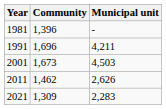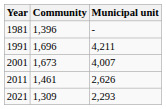 <table class="wikitable">
 <tr ---->
 <th>Year</th>
 <th>Community</th>
 <th>Municipal unit</th>
 </tr>
 <tr ---->
 <td>1981</td>
 <td>1,396</td>
 <td>-</td>
 </tr>
 <tr ---->
 <td>1991</td>
 <td>1,696</td>
 <td>4,211</td>
 </tr>
 <tr ---->
 <td>2001</td>
 <td>1,673</td>
-<td>4,503</td>
+<td>4,007</td>
 </tr>
 <tr ---->
 <td>2011</td>
-<td>1,462</td>
+<td>1,461</td>
 <td>2,626</td>
 </tr>
 <tr ---->
 <td>2021</td>
 <td>1,309</td>
-<td>2,283</td>
+<td>2,293</td>
 </tr>
 </table>
